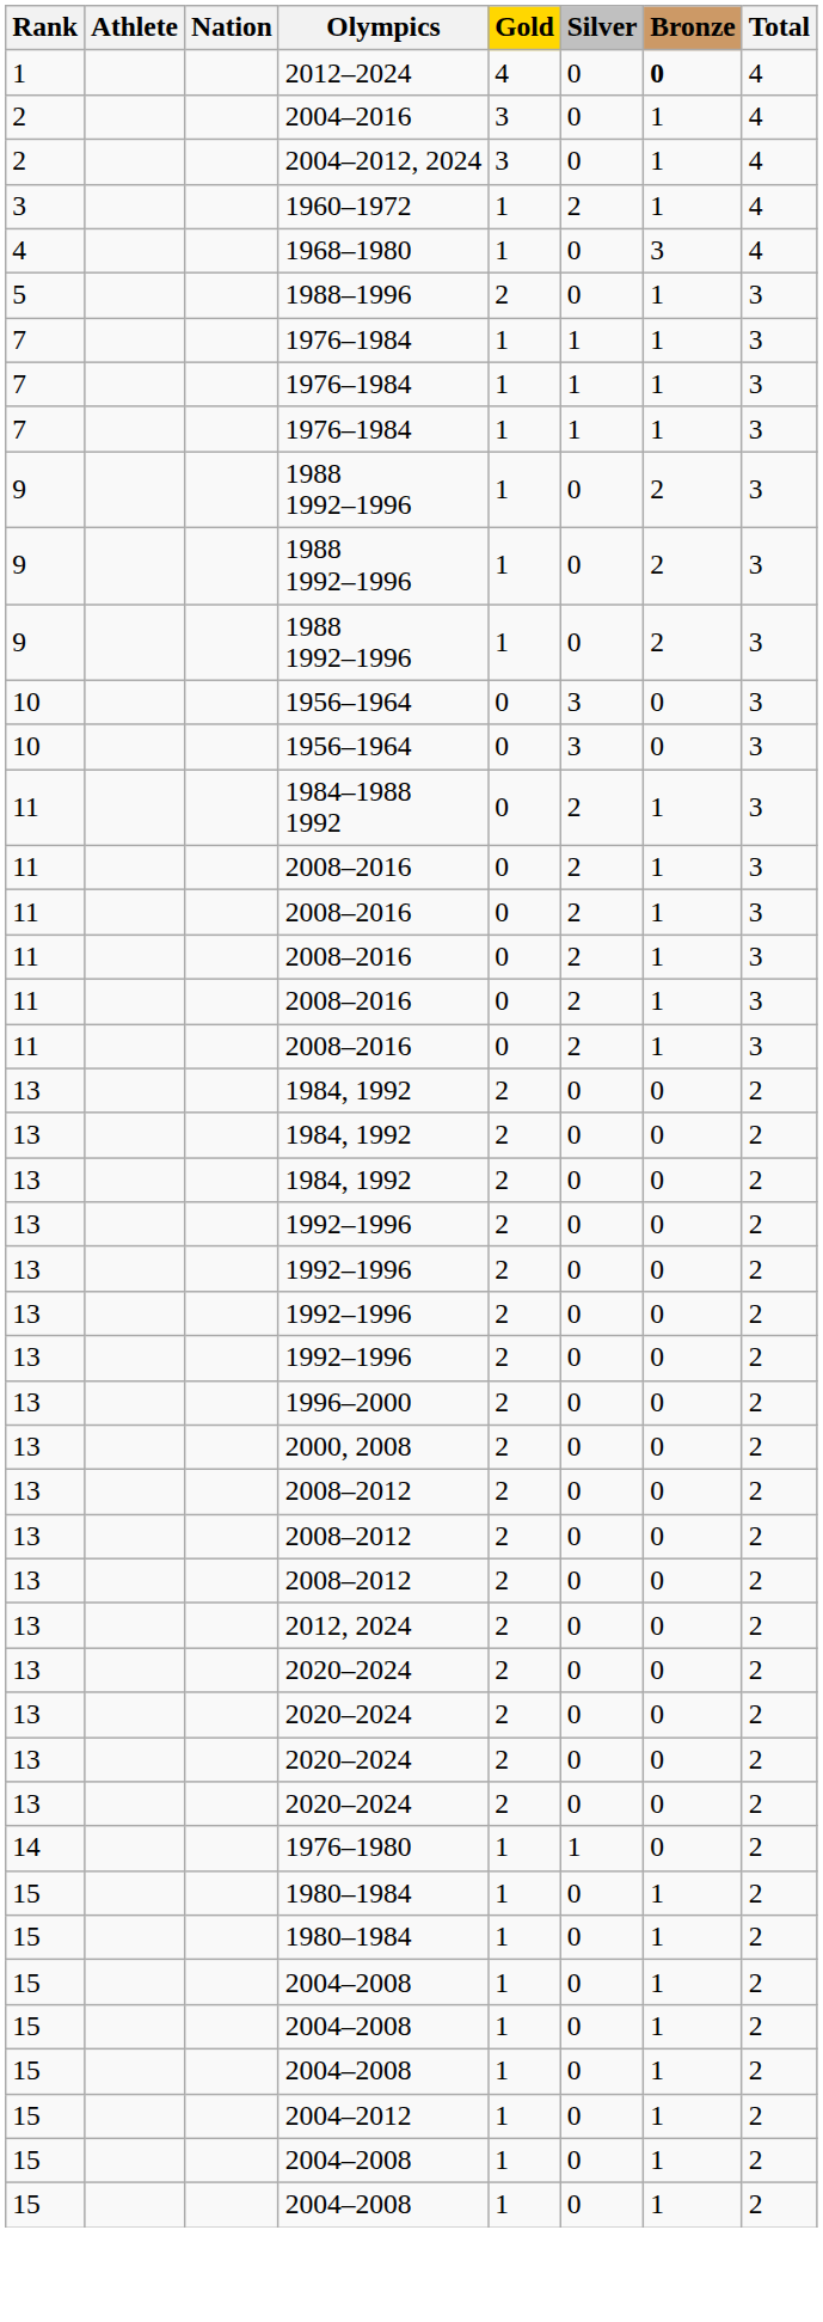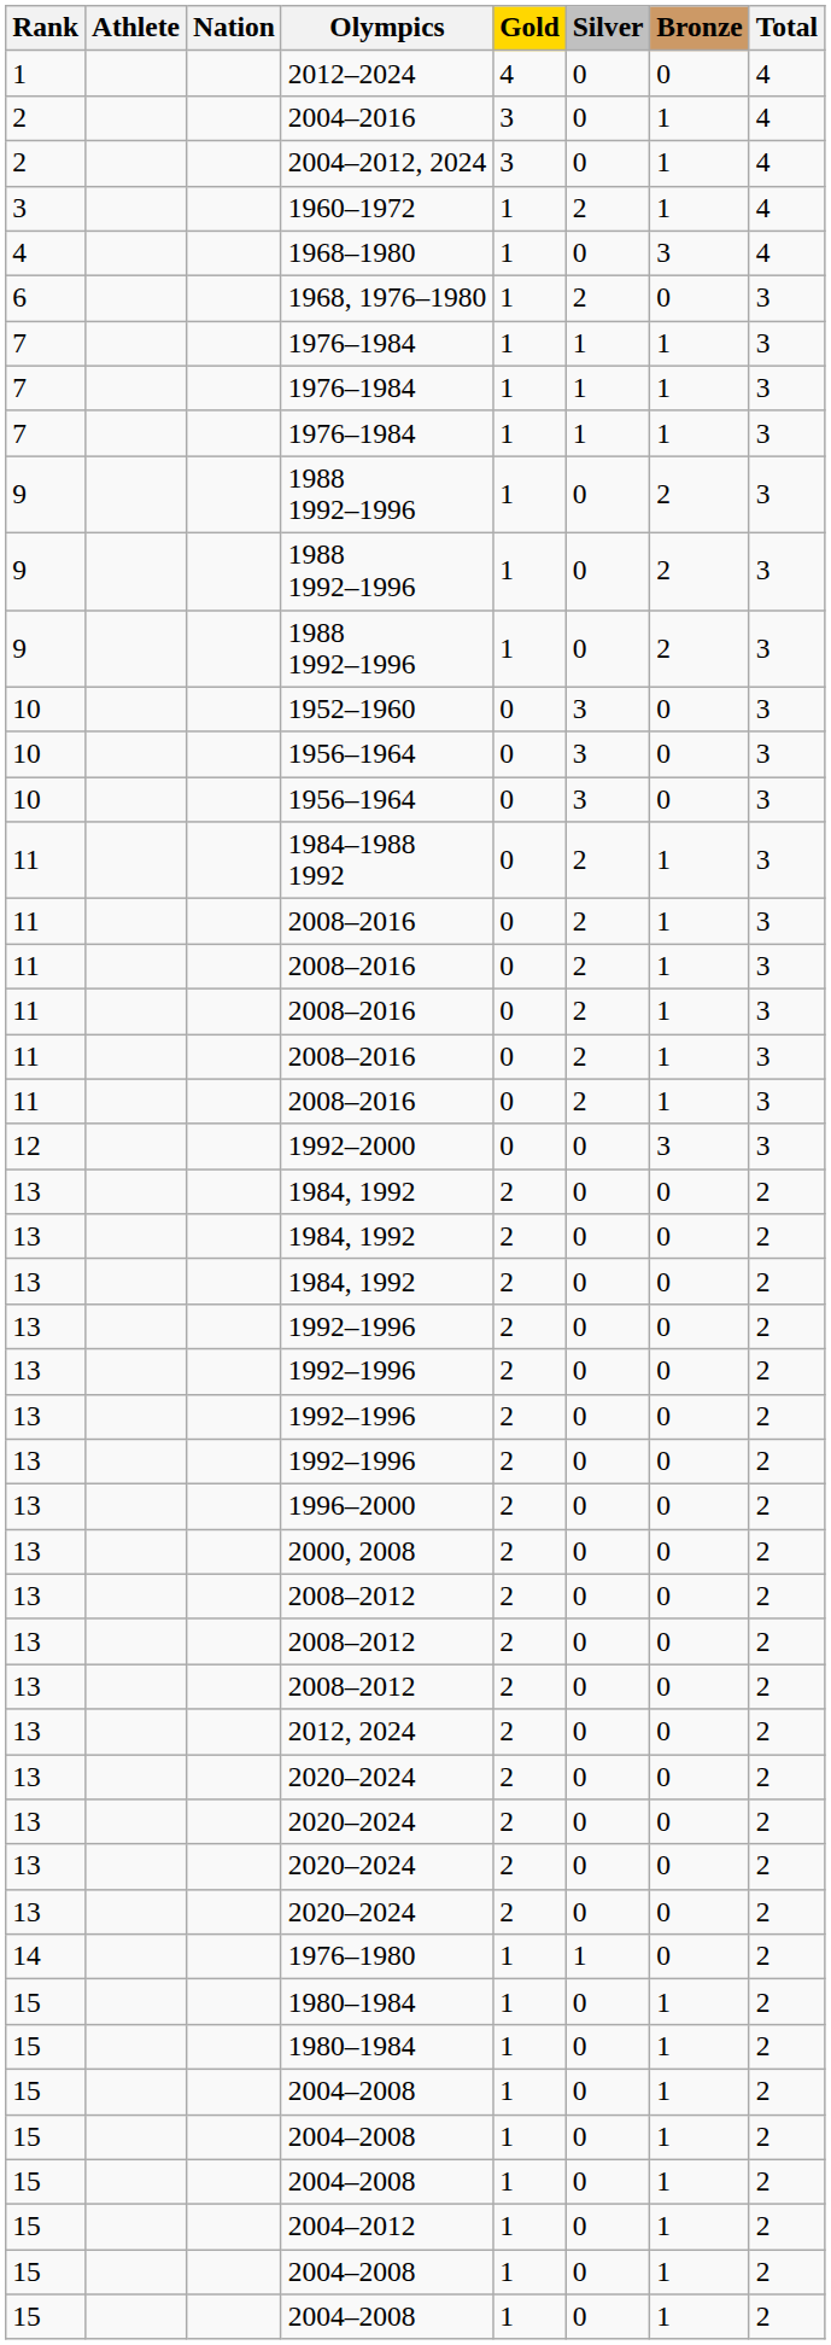 <table class="wikitable sortable">
 <tr>
 <th>Rank</th>
 <th>Athlete</th>
 <th>Nation</th>
 <th>Olympics</th>
 <th style="background-color:gold">Gold</th>
 <th style="background-color:silver">Silver</th>
 <th style="background-color:#cc9966">Bronze</th>
 <th>Total</th>
 </tr>
 <tr>
 <td>1</td>
 <td></td>
 <td></td>
 <td>2012–2024</td>
 <td>4</td>
 <td>0</td>
-<td><strong>0</strong></td>
+<td>0</td>
 <td>4</td>
 </tr>
 <tr>
 <td>2</td>
 <td></td>
 <td></td>
 <td>2004–2016</td>
 <td>3</td>
 <td>0</td>
 <td>1</td>
 <td>4</td>
 </tr>
 <tr>
 <td>2</td>
 <td></td>
 <td></td>
 <td>2004–2012, 2024</td>
 <td>3</td>
 <td>0</td>
 <td>1</td>
 <td>4</td>
 </tr>
 <tr>
 <td>3</td>
 <td></td>
 <td></td>
 <td>1960–1972</td>
 <td>1</td>
 <td>2</td>
 <td>1</td>
 <td>4</td>
 </tr>
 <tr>
 <td>4</td>
 <td></td>
 <td></td>
 <td>1968–1980</td>
 <td>1</td>
 <td>0</td>
 <td>3</td>
 <td>4</td>
 </tr>
 <tr>
-<td>5</td>
+<td>6</td>
 <td></td>
 <td></td>
-<td>1988–1996</td>
+<td>1968, 1976–1980</td>
+<td>1</td>
 <td>2</td>
 <td>0</td>
-<td>1</td>
 <td>3</td>
 </tr>
 <tr>
 <td>7</td>
 <td></td>
 <td></td>
 <td>1976–1984</td>
 <td>1</td>
 <td>1</td>
 <td>1</td>
 <td>3</td>
 </tr>
 <tr>
 <td>7</td>
 <td></td>
 <td></td>
 <td>1976–1984</td>
 <td>1</td>
 <td>1</td>
 <td>1</td>
 <td>3</td>
 </tr>
 <tr>
 <td>7</td>
 <td></td>
 <td></td>
 <td>1976–1984</td>
 <td>1</td>
 <td>1</td>
 <td>1</td>
 <td>3</td>
 </tr>
 <tr>
 <td>9</td>
 <td></td>
 <td><br></td>
 <td>1988<br>1992–1996</td>
 <td>1</td>
 <td>0</td>
 <td>2</td>
 <td>3</td>
 </tr>
 <tr>
 <td>9</td>
 <td></td>
 <td><br></td>
 <td>1988<br>1992–1996</td>
 <td>1</td>
 <td>0</td>
 <td>2</td>
 <td>3</td>
 </tr>
 <tr>
 <td>9</td>
 <td></td>
 <td><br></td>
 <td>1988<br>1992–1996</td>
 <td>1</td>
 <td>0</td>
 <td>2</td>
+<td>3</td>
+</tr>
+<tr>
+<td>10</td>
+<td></td>
+<td></td>
+<td>1952–1960</td>
+<td>0</td>
+<td>3</td>
+<td>0</td>
 <td>3</td>
 </tr>
 <tr>
 <td>10</td>
 <td></td>
 <td></td>
 <td>1956–1964</td>
 <td>0</td>
 <td>3</td>
 <td>0</td>
 <td>3</td>
 </tr>
 <tr>
 <td>10</td>
 <td></td>
 <td></td>
 <td>1956–1964</td>
 <td>0</td>
 <td>3</td>
 <td>0</td>
 <td>3</td>
 </tr>
 <tr>
 <td>11</td>
 <td></td>
 <td><br></td>
 <td>1984–1988<br>1992</td>
 <td>0</td>
 <td>2</td>
 <td>1</td>
 <td>3</td>
 </tr>
 <tr>
 <td>11</td>
 <td></td>
 <td></td>
 <td>2008–2016</td>
 <td>0</td>
 <td>2</td>
 <td>1</td>
 <td>3</td>
 </tr>
 <tr>
 <td>11</td>
 <td></td>
 <td></td>
 <td>2008–2016</td>
 <td>0</td>
 <td>2</td>
 <td>1</td>
 <td>3</td>
 </tr>
 <tr>
 <td>11</td>
 <td></td>
 <td></td>
 <td>2008–2016</td>
 <td>0</td>
 <td>2</td>
 <td>1</td>
 <td>3</td>
 </tr>
 <tr>
 <td>11</td>
 <td></td>
 <td></td>
 <td>2008–2016</td>
 <td>0</td>
 <td>2</td>
 <td>1</td>
 <td>3</td>
 </tr>
 <tr>
 <td>11</td>
 <td></td>
 <td></td>
 <td>2008–2016</td>
 <td>0</td>
 <td>2</td>
 <td>1</td>
+<td>3</td>
+</tr>
+<tr>
+<td>12</td>
+<td></td>
+<td></td>
+<td>1992–2000</td>
+<td>0</td>
+<td>0</td>
+<td>3</td>
 <td>3</td>
 </tr>
 <tr>
 <td>13</td>
 <td></td>
 <td></td>
 <td>1984, 1992</td>
 <td>2</td>
 <td>0</td>
 <td>0</td>
 <td>2</td>
 </tr>
 <tr>
 <td>13</td>
 <td></td>
 <td></td>
 <td>1984, 1992</td>
 <td>2</td>
 <td>0</td>
 <td>0</td>
 <td>2</td>
 </tr>
 <tr>
 <td>13</td>
 <td></td>
 <td></td>
 <td>1984, 1992</td>
 <td>2</td>
 <td>0</td>
 <td>0</td>
 <td>2</td>
 </tr>
 <tr>
 <td>13</td>
 <td></td>
 <td></td>
 <td>1992–1996</td>
 <td>2</td>
 <td>0</td>
 <td>0</td>
 <td>2</td>
 </tr>
 <tr>
 <td>13</td>
 <td></td>
 <td></td>
 <td>1992–1996</td>
 <td>2</td>
 <td>0</td>
 <td>0</td>
 <td>2</td>
 </tr>
 <tr>
 <td>13</td>
 <td></td>
 <td></td>
 <td>1992–1996</td>
 <td>2</td>
 <td>0</td>
 <td>0</td>
 <td>2</td>
 </tr>
 <tr>
 <td>13</td>
 <td></td>
 <td></td>
 <td>1992–1996</td>
 <td>2</td>
 <td>0</td>
 <td>0</td>
 <td>2</td>
 </tr>
 <tr>
 <td>13</td>
 <td></td>
 <td></td>
 <td>1996–2000</td>
 <td>2</td>
 <td>0</td>
 <td>0</td>
 <td>2</td>
 </tr>
 <tr>
 <td>13</td>
 <td></td>
 <td></td>
 <td>2000, 2008</td>
 <td>2</td>
 <td>0</td>
 <td>0</td>
 <td>2</td>
 </tr>
 <tr>
 <td>13</td>
 <td></td>
 <td></td>
 <td>2008–2012</td>
 <td>2</td>
 <td>0</td>
 <td>0</td>
 <td>2</td>
 </tr>
 <tr>
 <td>13</td>
 <td></td>
 <td></td>
 <td>2008–2012</td>
 <td>2</td>
 <td>0</td>
 <td>0</td>
 <td>2</td>
 </tr>
 <tr>
 <td>13</td>
 <td></td>
 <td></td>
 <td>2008–2012</td>
 <td>2</td>
 <td>0</td>
 <td>0</td>
 <td>2</td>
 </tr>
 <tr>
 <td>13</td>
 <td></td>
 <td></td>
 <td>2012, 2024</td>
 <td>2</td>
 <td>0</td>
 <td>0</td>
 <td>2</td>
 </tr>
 <tr>
 <td>13</td>
 <td></td>
 <td></td>
 <td>2020–2024</td>
 <td>2</td>
 <td>0</td>
 <td>0</td>
 <td>2</td>
 </tr>
 <tr>
 <td>13</td>
 <td></td>
 <td></td>
 <td>2020–2024</td>
 <td>2</td>
 <td>0</td>
 <td>0</td>
 <td>2</td>
 </tr>
 <tr>
 <td>13</td>
 <td></td>
 <td></td>
 <td>2020–2024</td>
 <td>2</td>
 <td>0</td>
 <td>0</td>
 <td>2</td>
 </tr>
 <tr>
 <td>13</td>
 <td></td>
 <td></td>
 <td>2020–2024</td>
 <td>2</td>
 <td>0</td>
 <td>0</td>
 <td>2</td>
 </tr>
 <tr>
 <td>14</td>
 <td></td>
 <td></td>
 <td>1976–1980</td>
 <td>1</td>
 <td>1</td>
 <td>0</td>
 <td>2</td>
 </tr>
 <tr>
 <td>15</td>
 <td></td>
 <td></td>
 <td>1980–1984</td>
 <td>1</td>
 <td>0</td>
 <td>1</td>
 <td>2</td>
 </tr>
 <tr>
 <td>15</td>
 <td></td>
 <td></td>
 <td>1980–1984</td>
 <td>1</td>
 <td>0</td>
 <td>1</td>
 <td>2</td>
 </tr>
 <tr>
 <td>15</td>
 <td></td>
 <td></td>
 <td>2004–2008</td>
 <td>1</td>
 <td>0</td>
 <td>1</td>
 <td>2</td>
 </tr>
 <tr>
 <td>15</td>
 <td></td>
 <td></td>
 <td>2004–2008</td>
 <td>1</td>
 <td>0</td>
 <td>1</td>
 <td>2</td>
 </tr>
 <tr>
 <td>15</td>
 <td></td>
 <td></td>
 <td>2004–2008</td>
 <td>1</td>
 <td>0</td>
 <td>1</td>
 <td>2</td>
 </tr>
 <tr>
 <td>15</td>
 <td></td>
 <td></td>
 <td>2004–2012</td>
 <td>1</td>
 <td>0</td>
 <td>1</td>
 <td>2</td>
 </tr>
 <tr>
 <td>15</td>
 <td></td>
 <td></td>
 <td>2004–2008</td>
 <td>1</td>
 <td>0</td>
 <td>1</td>
 <td>2</td>
 </tr>
 <tr>
 <td>15</td>
 <td></td>
 <td></td>
 <td>2004–2008</td>
 <td>1</td>
 <td>0</td>
 <td>1</td>
 <td>2</td>
 </tr>
 </table>
